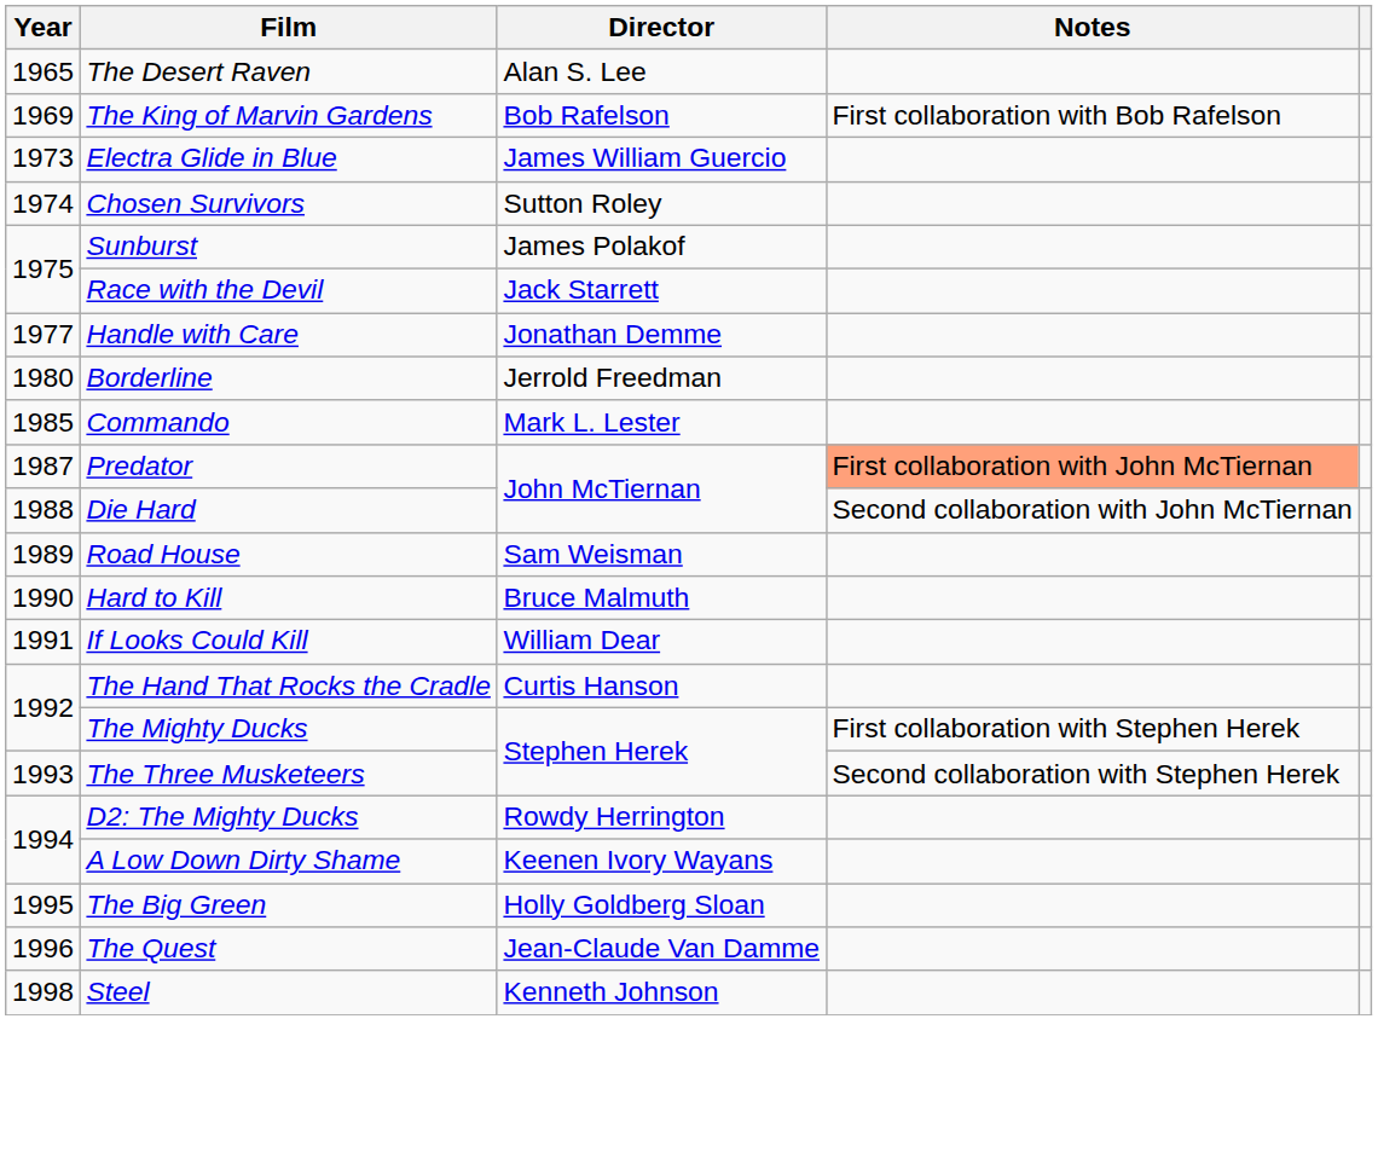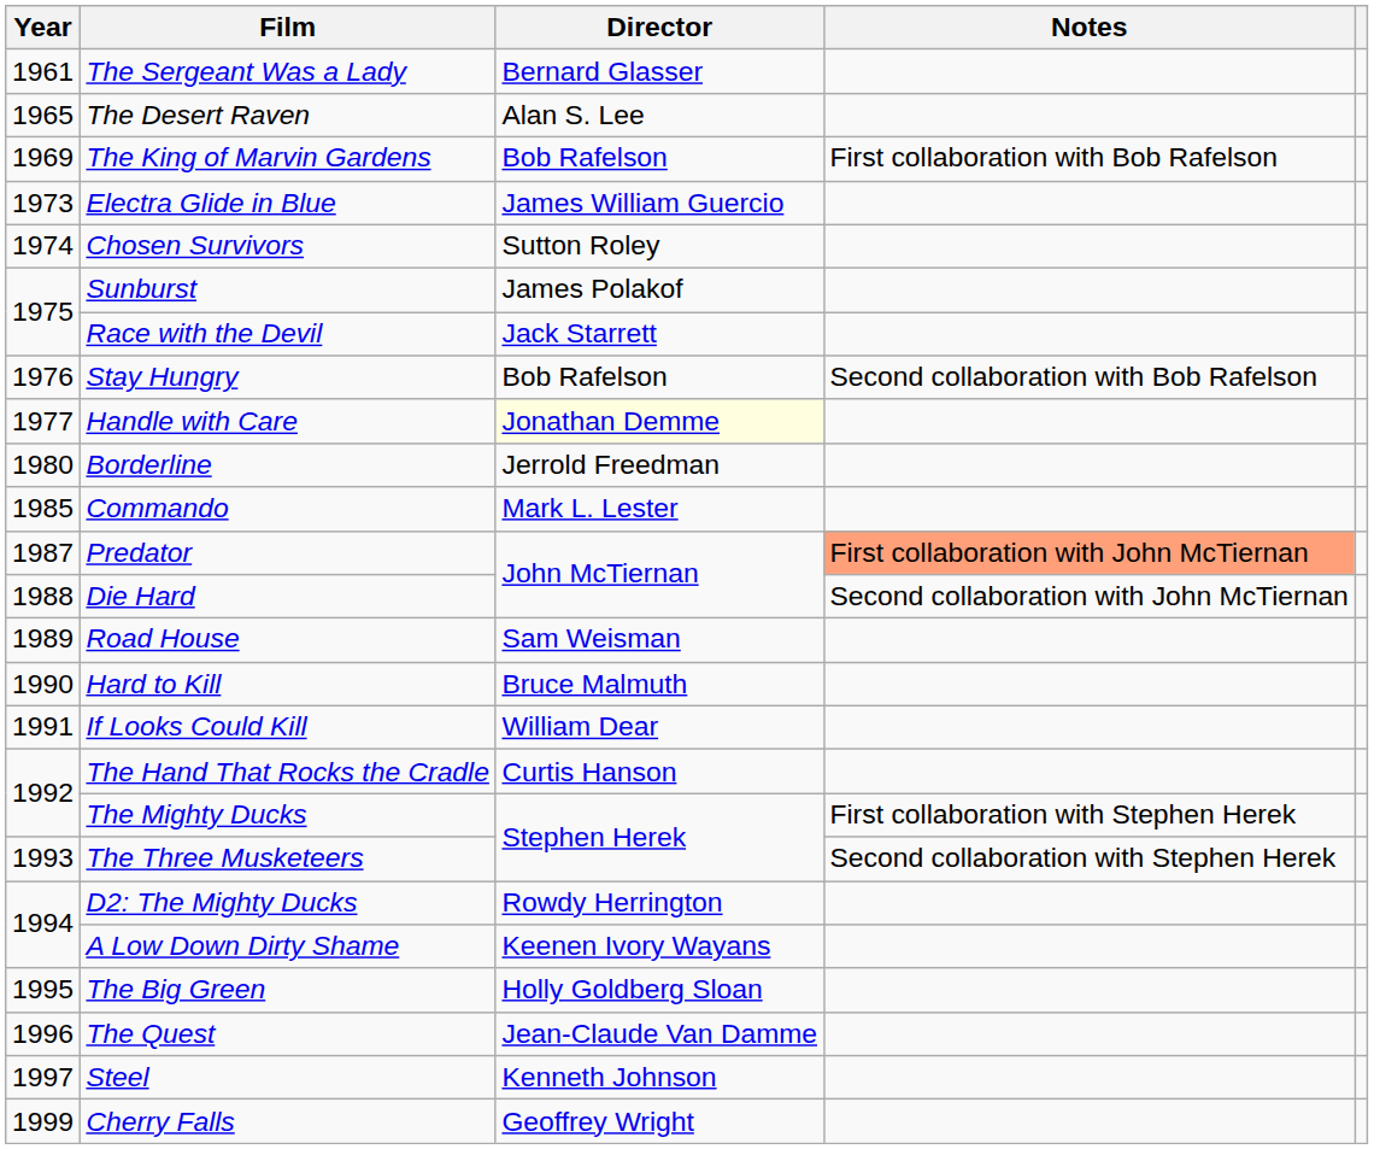 <table class="wikitable">
 <tr>
 <th>Year</th>
 <th>Film</th>
 <th>Director</th>
 <th>Notes</th>
 <th></th>
+</tr>
+<tr>
+<td>1961</td>
+<td><em><a href='#'>The Sergeant Was a Lady</a></em></td>
+<td><a href='#'>Bernard Glasser</a></td>
+<td></td>
+<td></td>
 </tr>
 <tr>
 <td>1965</td>
 <td><em>The Desert Raven</em></td>
 <td>Alan S. Lee</td>
 <td></td>
 <td></td>
 </tr>
 <tr>
 <td>1969</td>
 <td><em><a href='#'>The King of Marvin Gardens</a></em></td>
 <td><a href='#'>Bob Rafelson</a></td>
 <td>First collaboration with Bob Rafelson</td>
 <td></td>
 </tr>
 <tr>
 <td>1973</td>
 <td><em><a href='#'>Electra Glide in Blue</a></em></td>
 <td><a href='#'>James William Guercio</a></td>
 <td></td>
 <td></td>
 </tr>
 <tr>
 <td>1974</td>
 <td><em><a href='#'>Chosen Survivors</a></em></td>
 <td>Sutton Roley</td>
 <td></td>
 <td></td>
 </tr>
 <tr>
 <td rowspan=2>1975</td>
 <td><em><a href='#'>Sunburst</a></em></td>
 <td>James Polakof</td>
 <td></td>
 <td></td>
 </tr>
 <tr>
 <td><em><a href='#'>Race with the Devil</a></em></td>
 <td><a href='#'>Jack Starrett</a></td>
 <td></td>
 <td></td>
 </tr>
 <tr>
+<td>1976</td>
+<td><em><a href='#'>Stay Hungry</a></em></td>
+<td>Bob Rafelson</td>
+<td>Second collaboration with Bob Rafelson</td>
+<td></td>
+</tr>
+<tr>
 <td>1977</td>
 <td><em><a href='#'>Handle with Care</a></em></td>
-<td><a href='#'>Jonathan Demme</a></td>
+<td style="background: lightyellow;"><a href='#'>Jonathan Demme</a></td>
 <td></td>
 <td></td>
 </tr>
 <tr>
 <td>1980</td>
 <td><em><a href='#'>Borderline</a></em></td>
 <td>Jerrold Freedman</td>
 <td></td>
 <td></td>
 </tr>
 <tr>
 <td>1985</td>
 <td><em><a href='#'>Commando</a></em></td>
 <td><a href='#'>Mark L. Lester</a></td>
 <td></td>
 <td></td>
 </tr>
 <tr>
 <td>1987</td>
 <td><em><a href='#'>Predator</a></em></td>
 <td rowspan=2><a href='#'>John McTiernan</a></td>
 <td style="background: lightsalmon;">First collaboration with John McTiernan</td>
 <td></td>
 </tr>
 <tr>
 <td>1988</td>
 <td><em><a href='#'>Die Hard</a></em></td>
 <td>Second collaboration with John McTiernan</td>
 <td></td>
 </tr>
 <tr>
 <td>1989</td>
 <td><em><a href='#'>Road House</a></em></td>
 <td><a href='#'>Sam Weisman</a></td>
 <td></td>
 <td></td>
 </tr>
 <tr>
 <td>1990</td>
 <td><em><a href='#'>Hard to Kill</a></em></td>
 <td><a href='#'>Bruce Malmuth</a></td>
 <td></td>
 <td></td>
 </tr>
 <tr>
 <td>1991</td>
 <td><em><a href='#'>If Looks Could Kill</a></em></td>
 <td><a href='#'>William Dear</a></td>
 <td></td>
 <td></td>
 </tr>
 <tr>
 <td rowspan=2>1992</td>
 <td><em><a href='#'>The Hand That Rocks the Cradle</a></em></td>
 <td><a href='#'>Curtis Hanson</a></td>
 <td></td>
 <td></td>
 </tr>
 <tr>
 <td><em><a href='#'>The Mighty Ducks</a></em></td>
 <td rowspan=2><a href='#'>Stephen Herek</a></td>
 <td>First collaboration with Stephen Herek</td>
 <td></td>
 </tr>
 <tr>
 <td>1993</td>
 <td><em><a href='#'>The Three Musketeers</a></em></td>
 <td>Second collaboration with Stephen Herek</td>
 <td></td>
 </tr>
 <tr>
 <td rowspan=2>1994</td>
 <td><em><a href='#'>D2: The Mighty Ducks</a></em></td>
 <td><a href='#'>Rowdy Herrington</a></td>
 <td></td>
 <td></td>
 </tr>
 <tr>
 <td><em><a href='#'>A Low Down Dirty Shame</a></em></td>
 <td><a href='#'>Keenen Ivory Wayans</a></td>
 <td></td>
 <td></td>
 </tr>
 <tr>
 <td>1995</td>
 <td><em><a href='#'>The Big Green</a></em></td>
 <td><a href='#'>Holly Goldberg Sloan</a></td>
 <td></td>
 <td></td>
 </tr>
 <tr>
 <td>1996</td>
 <td><em><a href='#'>The Quest</a></em></td>
 <td><a href='#'>Jean-Claude Van Damme</a></td>
 <td></td>
 <td></td>
 </tr>
 <tr>
-<td>1998</td>
+<td>1997</td>
 <td><em><a href='#'>Steel</a></em></td>
 <td><a href='#'>Kenneth Johnson</a></td>
 <td></td>
 <td></td>
 </tr>
+<tr>
+<td>1999</td>
+<td><em><a href='#'>Cherry Falls</a></em></td>
+<td><a href='#'>Geoffrey Wright</a></td>
+<td></td>
+<td></td>
+</tr>
 </table>
